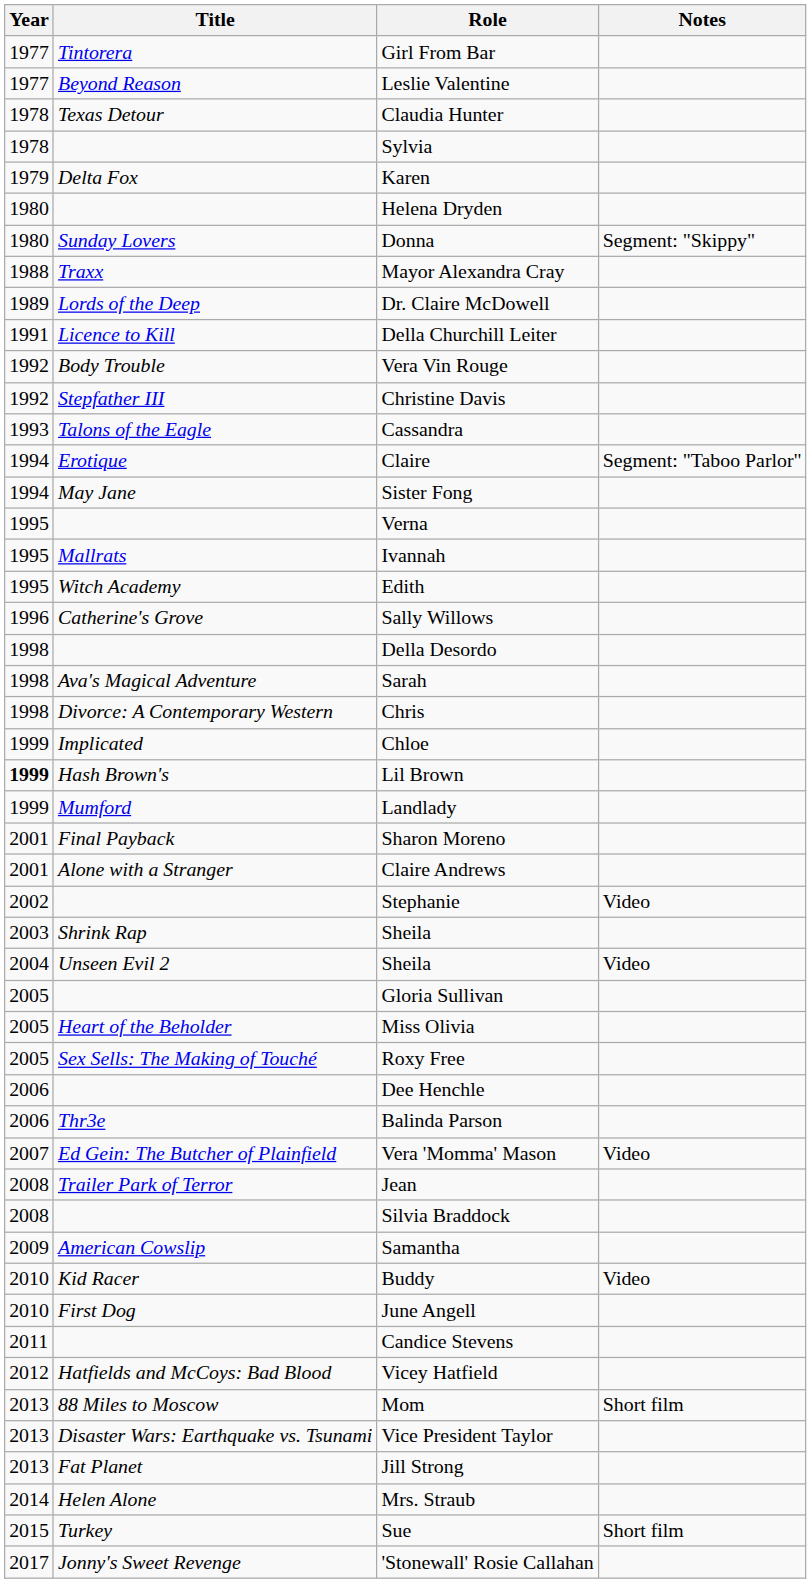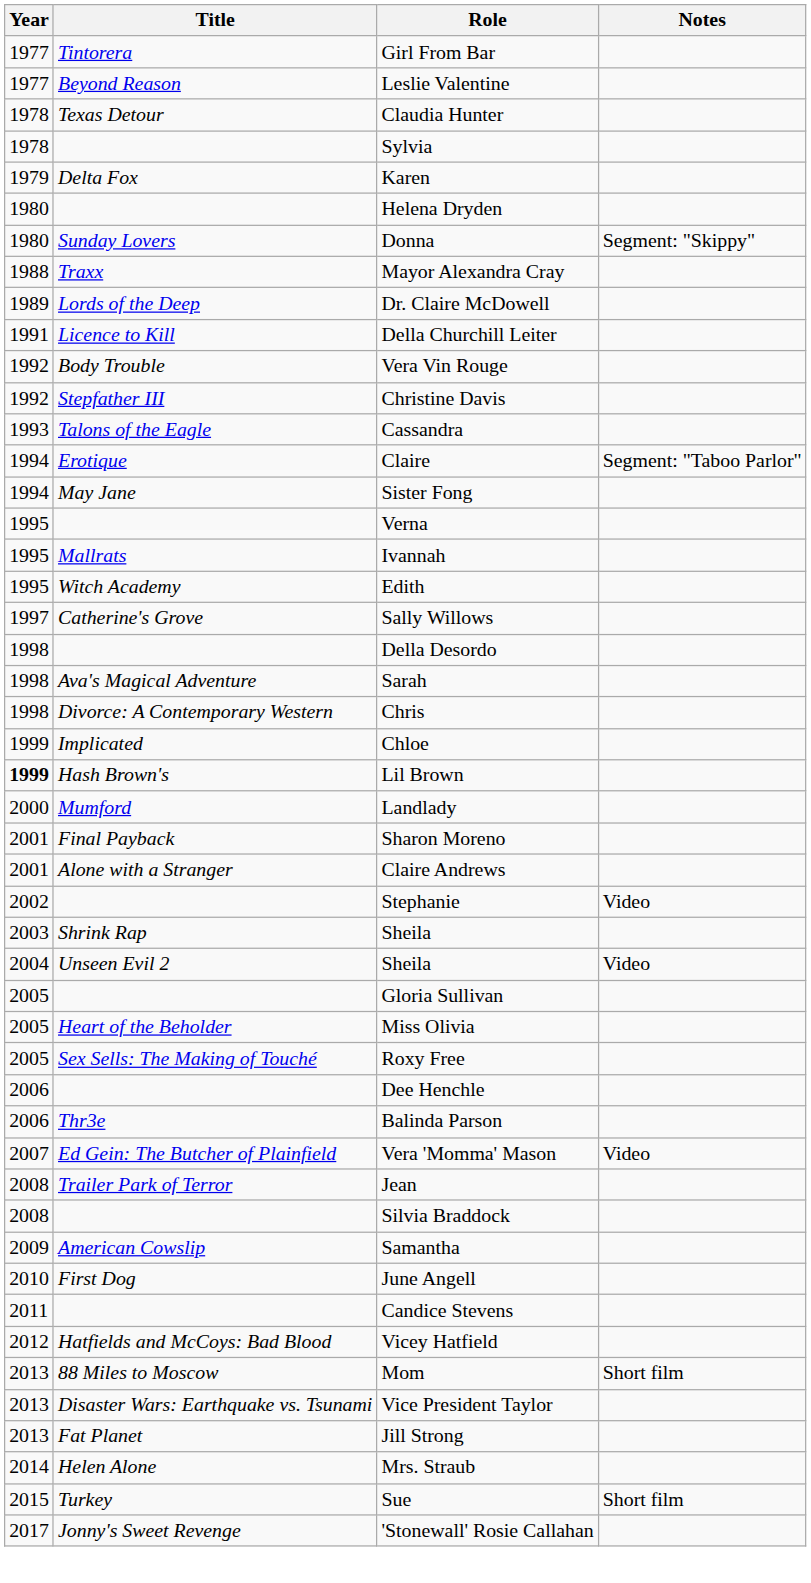 <table class="wikitable sortable">
 <tr>
 <th>Year</th>
 <th>Title</th>
 <th>Role</th>
 <th class="unsortable">Notes</th>
 </tr>
 <tr>
 <td>1977</td>
 <td><em><a href='#'>Tintorera</a></em></td>
 <td>Girl From Bar</td>
 <td></td>
 </tr>
 <tr>
 <td>1977</td>
 <td><em><a href='#'>Beyond Reason</a></em></td>
 <td>Leslie Valentine</td>
 <td></td>
 </tr>
 <tr>
 <td>1978</td>
 <td><em>Texas Detour</em></td>
 <td>Claudia Hunter</td>
 <td></td>
 </tr>
 <tr>
 <td>1978</td>
 <td><em></em></td>
 <td>Sylvia</td>
 <td></td>
 </tr>
 <tr>
 <td>1979</td>
 <td><em>Delta Fox</em></td>
 <td>Karen</td>
 <td></td>
 </tr>
 <tr>
 <td>1980</td>
 <td><em></em></td>
 <td>Helena Dryden</td>
 <td></td>
 </tr>
 <tr>
 <td>1980</td>
 <td><em><a href='#'>Sunday Lovers</a></em></td>
 <td>Donna</td>
 <td>Segment: "Skippy"</td>
 </tr>
 <tr>
 <td>1988</td>
 <td><em><a href='#'>Traxx</a></em></td>
 <td>Mayor Alexandra Cray</td>
 <td></td>
 </tr>
 <tr>
 <td>1989</td>
 <td><em><a href='#'>Lords of the Deep</a></em></td>
 <td>Dr. Claire McDowell</td>
 <td></td>
 </tr>
 <tr>
 <td>1991</td>
 <td><em><a href='#'>Licence to Kill</a></em></td>
 <td>Della Churchill Leiter</td>
 <td></td>
 </tr>
 <tr>
 <td>1992</td>
 <td><em>Body Trouble</em></td>
 <td>Vera Vin Rouge</td>
 <td></td>
 </tr>
 <tr>
 <td>1992</td>
 <td><em><a href='#'>Stepfather III</a></em></td>
 <td>Christine Davis</td>
 <td></td>
 </tr>
 <tr>
 <td>1993</td>
 <td><em><a href='#'>Talons of the Eagle</a></em></td>
 <td>Cassandra</td>
 <td></td>
 </tr>
 <tr>
 <td>1994</td>
 <td><em><a href='#'>Erotique</a></em></td>
 <td>Claire</td>
 <td>Segment: "Taboo Parlor"</td>
 </tr>
 <tr>
 <td>1994</td>
 <td><em>May Jane</em></td>
 <td>Sister Fong</td>
 <td></td>
 </tr>
 <tr>
 <td>1995</td>
 <td><em></em></td>
 <td>Verna</td>
 <td></td>
 </tr>
 <tr>
 <td>1995</td>
 <td><em><a href='#'>Mallrats</a></em></td>
 <td>Ivannah</td>
 <td></td>
 </tr>
 <tr>
 <td>1995</td>
 <td><em>Witch Academy</em></td>
 <td>Edith</td>
 <td></td>
 </tr>
 <tr>
-<td>1996</td>
+<td>1997</td>
 <td><em>Catherine's Grove</em></td>
 <td>Sally Willows</td>
 <td></td>
 </tr>
 <tr>
 <td>1998</td>
 <td><em></em></td>
 <td>Della Desordo</td>
 <td></td>
 </tr>
 <tr>
 <td>1998</td>
 <td><em>Ava's Magical Adventure</em></td>
 <td>Sarah</td>
 <td></td>
 </tr>
 <tr>
 <td>1998</td>
 <td><em>Divorce: A Contemporary Western</em></td>
 <td>Chris</td>
 <td></td>
 </tr>
 <tr>
 <td>1999</td>
 <td><em>Implicated</em></td>
 <td>Chloe</td>
 <td></td>
 </tr>
 <tr>
 <td><strong>1999</strong></td>
 <td><em>Hash Brown's</em></td>
 <td>Lil Brown</td>
 <td></td>
 </tr>
 <tr>
-<td>1999</td>
+<td>2000</td>
 <td><em><a href='#'>Mumford</a></em></td>
 <td>Landlady</td>
 <td></td>
 </tr>
 <tr>
 <td>2001</td>
 <td><em>Final Payback</em></td>
 <td>Sharon Moreno</td>
 <td></td>
 </tr>
 <tr>
 <td>2001</td>
 <td><em>Alone with a Stranger</em></td>
 <td>Claire Andrews</td>
 <td></td>
 </tr>
 <tr>
 <td>2002</td>
 <td><em></em></td>
 <td>Stephanie</td>
 <td>Video</td>
 </tr>
 <tr>
 <td>2003</td>
 <td><em>Shrink Rap</em></td>
 <td>Sheila</td>
 <td></td>
 </tr>
 <tr>
 <td>2004</td>
 <td><em>Unseen Evil 2</em></td>
 <td>Sheila</td>
 <td>Video</td>
 </tr>
 <tr>
 <td>2005</td>
 <td><em></em></td>
 <td>Gloria Sullivan</td>
 <td></td>
 </tr>
 <tr>
 <td>2005</td>
 <td><em><a href='#'>Heart of the Beholder</a></em></td>
 <td>Miss Olivia</td>
 <td></td>
 </tr>
 <tr>
 <td>2005</td>
 <td><em><a href='#'>Sex Sells: The Making of Touché</a></em></td>
 <td>Roxy Free</td>
 <td></td>
 </tr>
 <tr>
 <td>2006</td>
 <td><em></em></td>
 <td>Dee Henchle</td>
 <td></td>
 </tr>
 <tr>
 <td>2006</td>
 <td><em><a href='#'>Thr3e</a></em></td>
 <td>Balinda Parson</td>
 <td></td>
 </tr>
 <tr>
 <td>2007</td>
 <td><em><a href='#'>Ed Gein: The Butcher of Plainfield</a></em></td>
 <td>Vera 'Momma' Mason</td>
 <td>Video</td>
 </tr>
 <tr>
 <td>2008</td>
 <td><em><a href='#'>Trailer Park of Terror</a></em></td>
 <td>Jean</td>
 <td></td>
 </tr>
 <tr>
 <td>2008</td>
 <td><em></em></td>
 <td>Silvia Braddock</td>
 <td></td>
 </tr>
 <tr>
 <td>2009</td>
 <td><em><a href='#'>American Cowslip</a></em></td>
 <td>Samantha</td>
 <td></td>
 </tr>
 <tr>
 <td>2010</td>
-<td><em>Kid Racer</em></td>
-<td>Buddy</td>
-<td>Video</td>
-</tr>
-<tr>
-<td>2010</td>
 <td><em>First Dog</em></td>
 <td>June Angell</td>
 <td></td>
 </tr>
 <tr>
 <td>2011</td>
 <td><em></em></td>
 <td>Candice Stevens</td>
 <td></td>
 </tr>
 <tr>
 <td>2012</td>
 <td><em>Hatfields and McCoys: Bad Blood</em></td>
 <td>Vicey Hatfield</td>
 <td></td>
 </tr>
 <tr>
 <td>2013</td>
 <td><em>88 Miles to Moscow</em></td>
 <td>Mom</td>
 <td>Short film</td>
 </tr>
 <tr>
 <td>2013</td>
 <td><em>Disaster Wars: Earthquake vs. Tsunami</em></td>
 <td>Vice President Taylor</td>
 <td></td>
 </tr>
 <tr>
 <td>2013</td>
 <td><em>Fat Planet</em></td>
 <td>Jill Strong</td>
 <td></td>
 </tr>
 <tr>
 <td>2014</td>
 <td><em>Helen Alone</em></td>
 <td>Mrs. Straub</td>
 <td></td>
 </tr>
 <tr>
 <td>2015</td>
 <td><em>Turkey</em></td>
 <td>Sue</td>
 <td>Short film</td>
 </tr>
 <tr>
 <td>2017</td>
 <td><em>Jonny's Sweet Revenge</em></td>
 <td>'Stonewall' Rosie Callahan</td>
 <td></td>
 </tr>
 </table>
